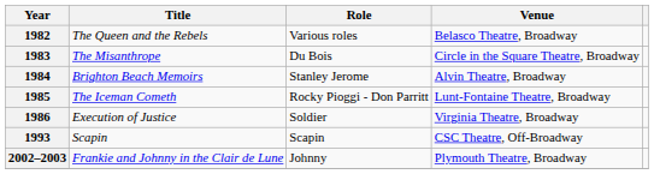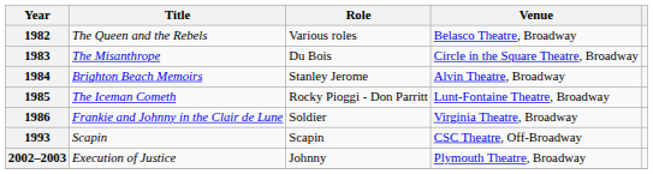 <table class="wikitable plainrowheaders sortable" style="margin-right: 0;">
 <tr>
 <th scope="col">Year</th>
 <th scope="col">Title</th>
 <th scope="col">Role</th>
 <th scope="col">Venue</th>
 <th scope="col" class=unsortable></th>
 </tr>
 <tr>
 <th scope="row">1982</th>
 <td><em>The Queen and the Rebels</em></td>
 <td>Various roles</td>
 <td><a href='#'>Belasco Theatre</a>, Broadway</td>
 <td></td>
 </tr>
 <tr>
 <th scope="row">1983</th>
 <td><em><a href='#'>The Misanthrope</a></em></td>
 <td>Du Bois</td>
 <td><a href='#'>Circle in the Square Theatre</a>, Broadway</td>
 <td></td>
 </tr>
 <tr>
 <th scope="row">1984</th>
 <td><em><a href='#'>Brighton Beach Memoirs</a></em></td>
 <td>Stanley Jerome</td>
 <td><a href='#'>Alvin Theatre</a>, Broadway</td>
 <td></td>
 </tr>
 <tr>
 <th scope="row">1985</th>
 <td><em><a href='#'>The Iceman Cometh</a></em></td>
 <td>Rocky Pioggi - Don Parritt</td>
 <td><a href='#'>Lunt-Fontaine Theatre</a>, Broadway</td>
 <td></td>
 </tr>
 <tr>
 <th scope="row">1986</th>
-<td><em>Execution of Justice</em></td>
+<td><em><a href='#'>Frankie and Johnny in the Clair de Lune</a></em></td>
 <td>Soldier</td>
 <td><a href='#'>Virginia Theatre</a>, Broadway</td>
 <td></td>
 </tr>
 <tr>
 <th scope="row">1993</th>
 <td><em>Scapin</em></td>
 <td>Scapin</td>
 <td><a href='#'>CSC Theatre</a>, Off-Broadway</td>
 <td></td>
 </tr>
 <tr>
 <th scope="row">2002–2003</th>
-<td><em><a href='#'>Frankie and Johnny in the Clair de Lune</a></em></td>
+<td><em>Execution of Justice</em></td>
 <td>Johnny</td>
 <td><a href='#'>Plymouth Theatre</a>, Broadway</td>
 <td></td>
 </tr>
 <tr>
 </tr>
 </table>
